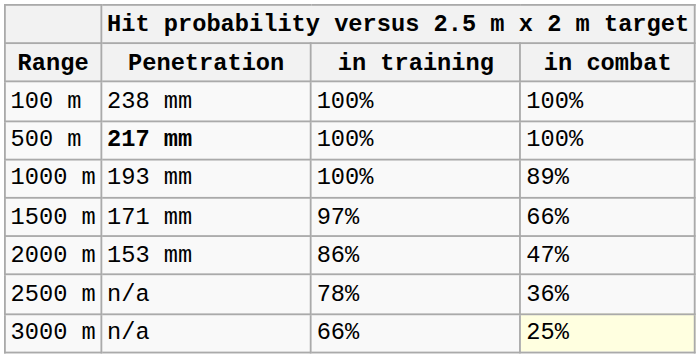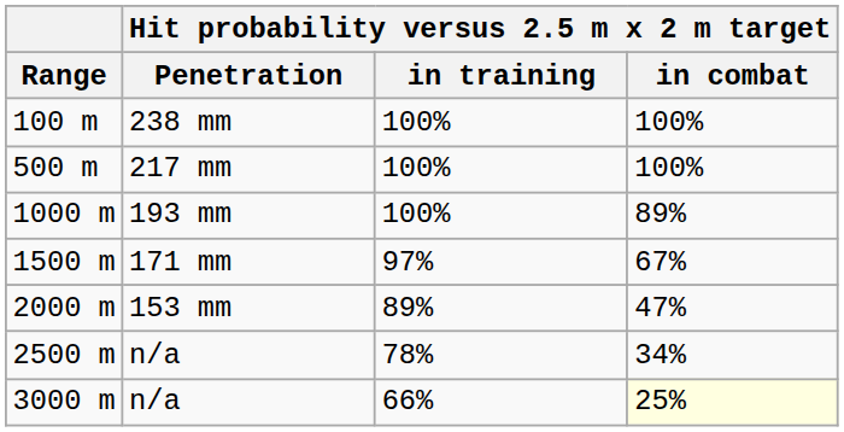 <table class=wikitable>
 <tr>
 <th></th>
 <th colspan=3>Hit probability versus 2.5 m x 2 m target</th>
 </tr>
 <tr>
 <th>Range</th>
 <th>Penetration</th>
 <th>in training</th>
 <th>in combat</th>
 </tr>
 <tr>
 <td>100 m</td>
 <td>238 mm</td>
 <td>100%</td>
 <td>100%</td>
 </tr>
 <tr>
 <td>500 m</td>
-<td><strong>217 mm</strong></td>
+<td>217 mm</td>
 <td>100%</td>
 <td>100%</td>
 </tr>
 <tr>
 <td>1000 m</td>
 <td>193 mm</td>
 <td>100%</td>
 <td>89%</td>
 </tr>
 <tr>
 <td>1500 m</td>
 <td>171 mm</td>
 <td>97%</td>
-<td>66%</td>
+<td>67%</td>
 </tr>
 <tr>
 <td>2000 m</td>
 <td>153 mm</td>
-<td>86%</td>
+<td>89%</td>
 <td>47%</td>
 </tr>
 <tr>
 <td>2500 m</td>
 <td>n/a</td>
 <td>78%</td>
-<td>36%</td>
+<td>34%</td>
 </tr>
 <tr>
 <td>3000 m</td>
 <td>n/a</td>
 <td>66%</td>
 <td style="background: lightyellow;">25%</td>
 </tr>
 </table>
